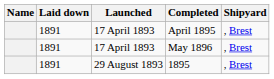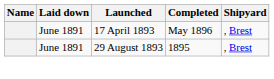 <table class="wikitable plainrowheaders">
 <tr>
 <th scope="col">Name</th>
 <th scope="col">Laid down</th>
 <th scope="col">Launched</th>
 <th scope="col">Completed</th>
 <th scope="col">Shipyard</th>
 </tr>
 <tr>
 <th scope="row"></th>
-<td>1891</td>
-<td>17 April 1893</td>
-<td>April 1895</td>
-<td>, <a href='#'>Brest</a></td>
-</tr>
-<tr>
-<th scope="row"></th>
-<td>1891</td>
+<td>June 1891</td>
 <td>17 April 1893</td>
 <td>May 1896</td>
 <td>, <a href='#'>Brest</a></td>
 </tr>
 <tr>
 <th scope="row"></th>
-<td>1891</td>
+<td>June 1891</td>
 <td>29 August 1893</td>
 <td>1895</td>
 <td>, <a href='#'>Brest</a></td>
 </tr>
 </table>
